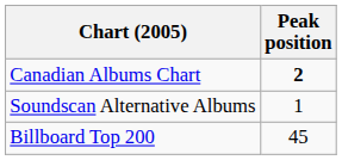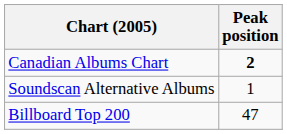 <table class="wikitable">
 <tr>
 <th>Chart (2005)</th>
 <th>Peak<br>position</th>
 </tr>
 <tr>
 <td><a href='#'>Canadian Albums Chart</a></td>
 <td align="center"><strong>2</strong></td>
 </tr>
 <tr>
 <td><a href='#'>Soundscan</a> Alternative Albums</td>
 <td align="center">1</td>
 </tr>
 <tr>
 <td><a href='#'>Billboard Top 200</a></td>
-<td align="center">45</td>
+<td align="center">47</td>
 </tr>
 </table>
